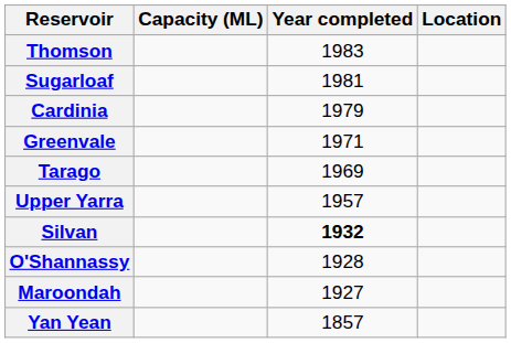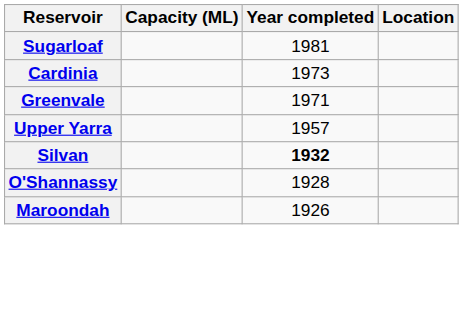 <table class="wikitable sortable">
 <tr>
 <th>Reservoir</th>
 <th>Capacity (ML)</th>
 <th>Year completed</th>
 <th>Location</th>
-</tr>
-<tr>
-<th><a href='#'>Thomson</a></th>
-<td align="center"></td>
-<td align="center">1983</td>
-<td></td>
 </tr>
 <tr>
 <th><a href='#'>Sugarloaf</a></th>
 <td align="center"></td>
 <td align="center">1981</td>
 <td></td>
 </tr>
 <tr>
 <th><a href='#'>Cardinia</a></th>
 <td align="center"></td>
-<td align="center">1979</td>
+<td align="center">1973</td>
 <td></td>
 </tr>
 <tr>
 <th><a href='#'>Greenvale</a></th>
 <td align="center"></td>
 <td align="center">1971</td>
-<td></td>
-</tr>
-<tr>
-<th><a href='#'>Tarago</a></th>
-<td align="center"></td>
-<td align="center">1969</td>
 <td></td>
 </tr>
 <tr>
 <th><a href='#'>Upper Yarra</a></th>
 <td align="center"></td>
 <td align="center">1957</td>
 <td></td>
 </tr>
 <tr>
 <th><a href='#'>Silvan</a></th>
 <td align="center"></td>
 <td align="center"><strong>1932</strong></td>
 <td></td>
 </tr>
 <tr>
 <th><a href='#'>O'Shannassy</a></th>
 <td align="center"></td>
 <td align="center">1928</td>
 <td></td>
 </tr>
 <tr>
 <th><a href='#'>Maroondah</a></th>
 <td align="center"></td>
-<td align="center">1927</td>
-<td></td>
-</tr>
-<tr>
-<th><a href='#'>Yan Yean</a></th>
-<td align="center"></td>
-<td align="center">1857</td>
+<td align="center">1926</td>
 <td></td>
 </tr>
 </table>
